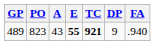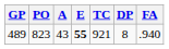 <table class="wikitable">
 <tr>
 <th><a href='#'>GP</a></th>
 <th><a href='#'>PO</a></th>
 <th><a href='#'>A</a></th>
 <th><a href='#'>E</a></th>
 <th><a href='#'>TC</a></th>
 <th><a href='#'>DP</a></th>
 <th><a href='#'>FA</a></th>
 </tr>
 <tr align=center>
 <td>489</td>
 <td>823</td>
 <td>43</td>
 <td><strong>55</strong></td>
-<td><strong>921</strong></td>
-<td>9</td>
+<td>921</td>
+<td>8</td>
 <td>.940</td>
 </tr>
 </table>
